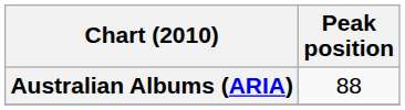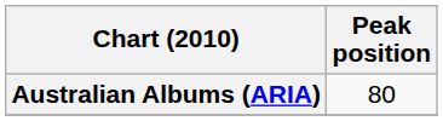 <table class="wikitable sortable plainrowheaders">
 <tr>
 <th scope="col">Chart (2010)</th>
 <th scope="col">Peak<br>position</th>
 </tr>
 <tr>
 <th scope="row">Australian Albums (<a href='#'>ARIA</a>)</th>
-<td align="center">88</td>
+<td align="center">80</td>
 </tr>
 <tr>
 </tr>
 <tr>
 </tr>
 <tr>
 </tr>
 <tr>
 </tr>
 </table>
